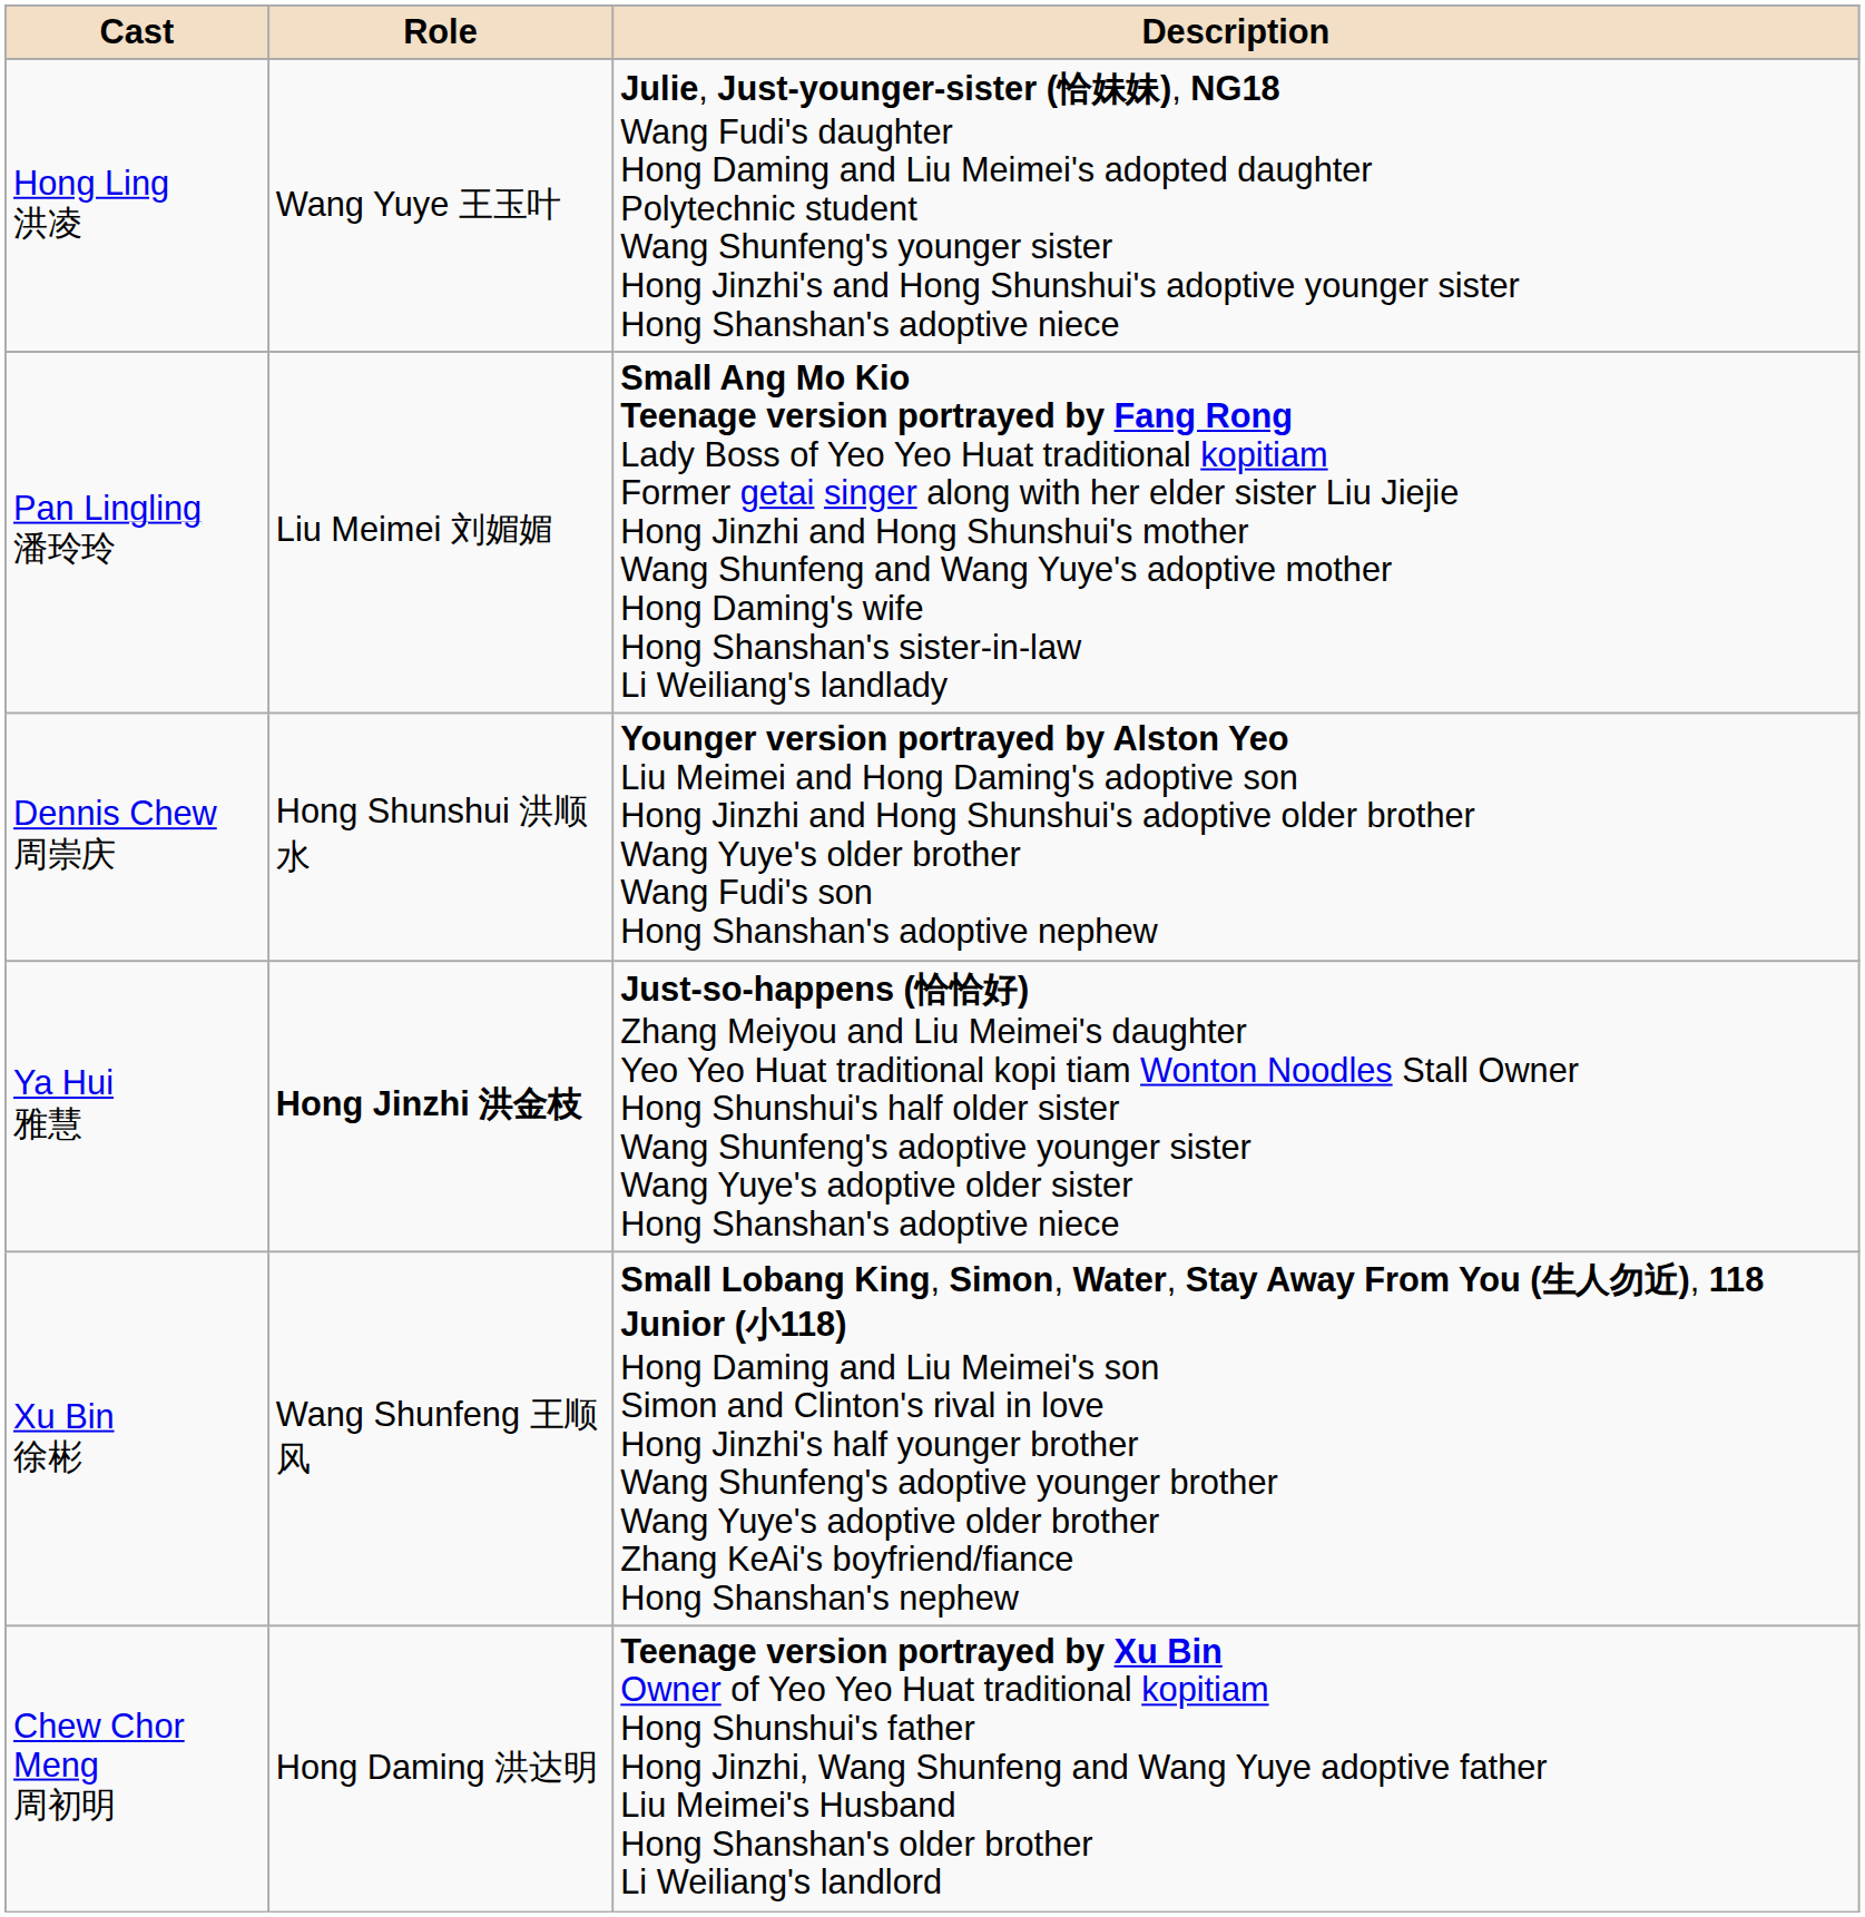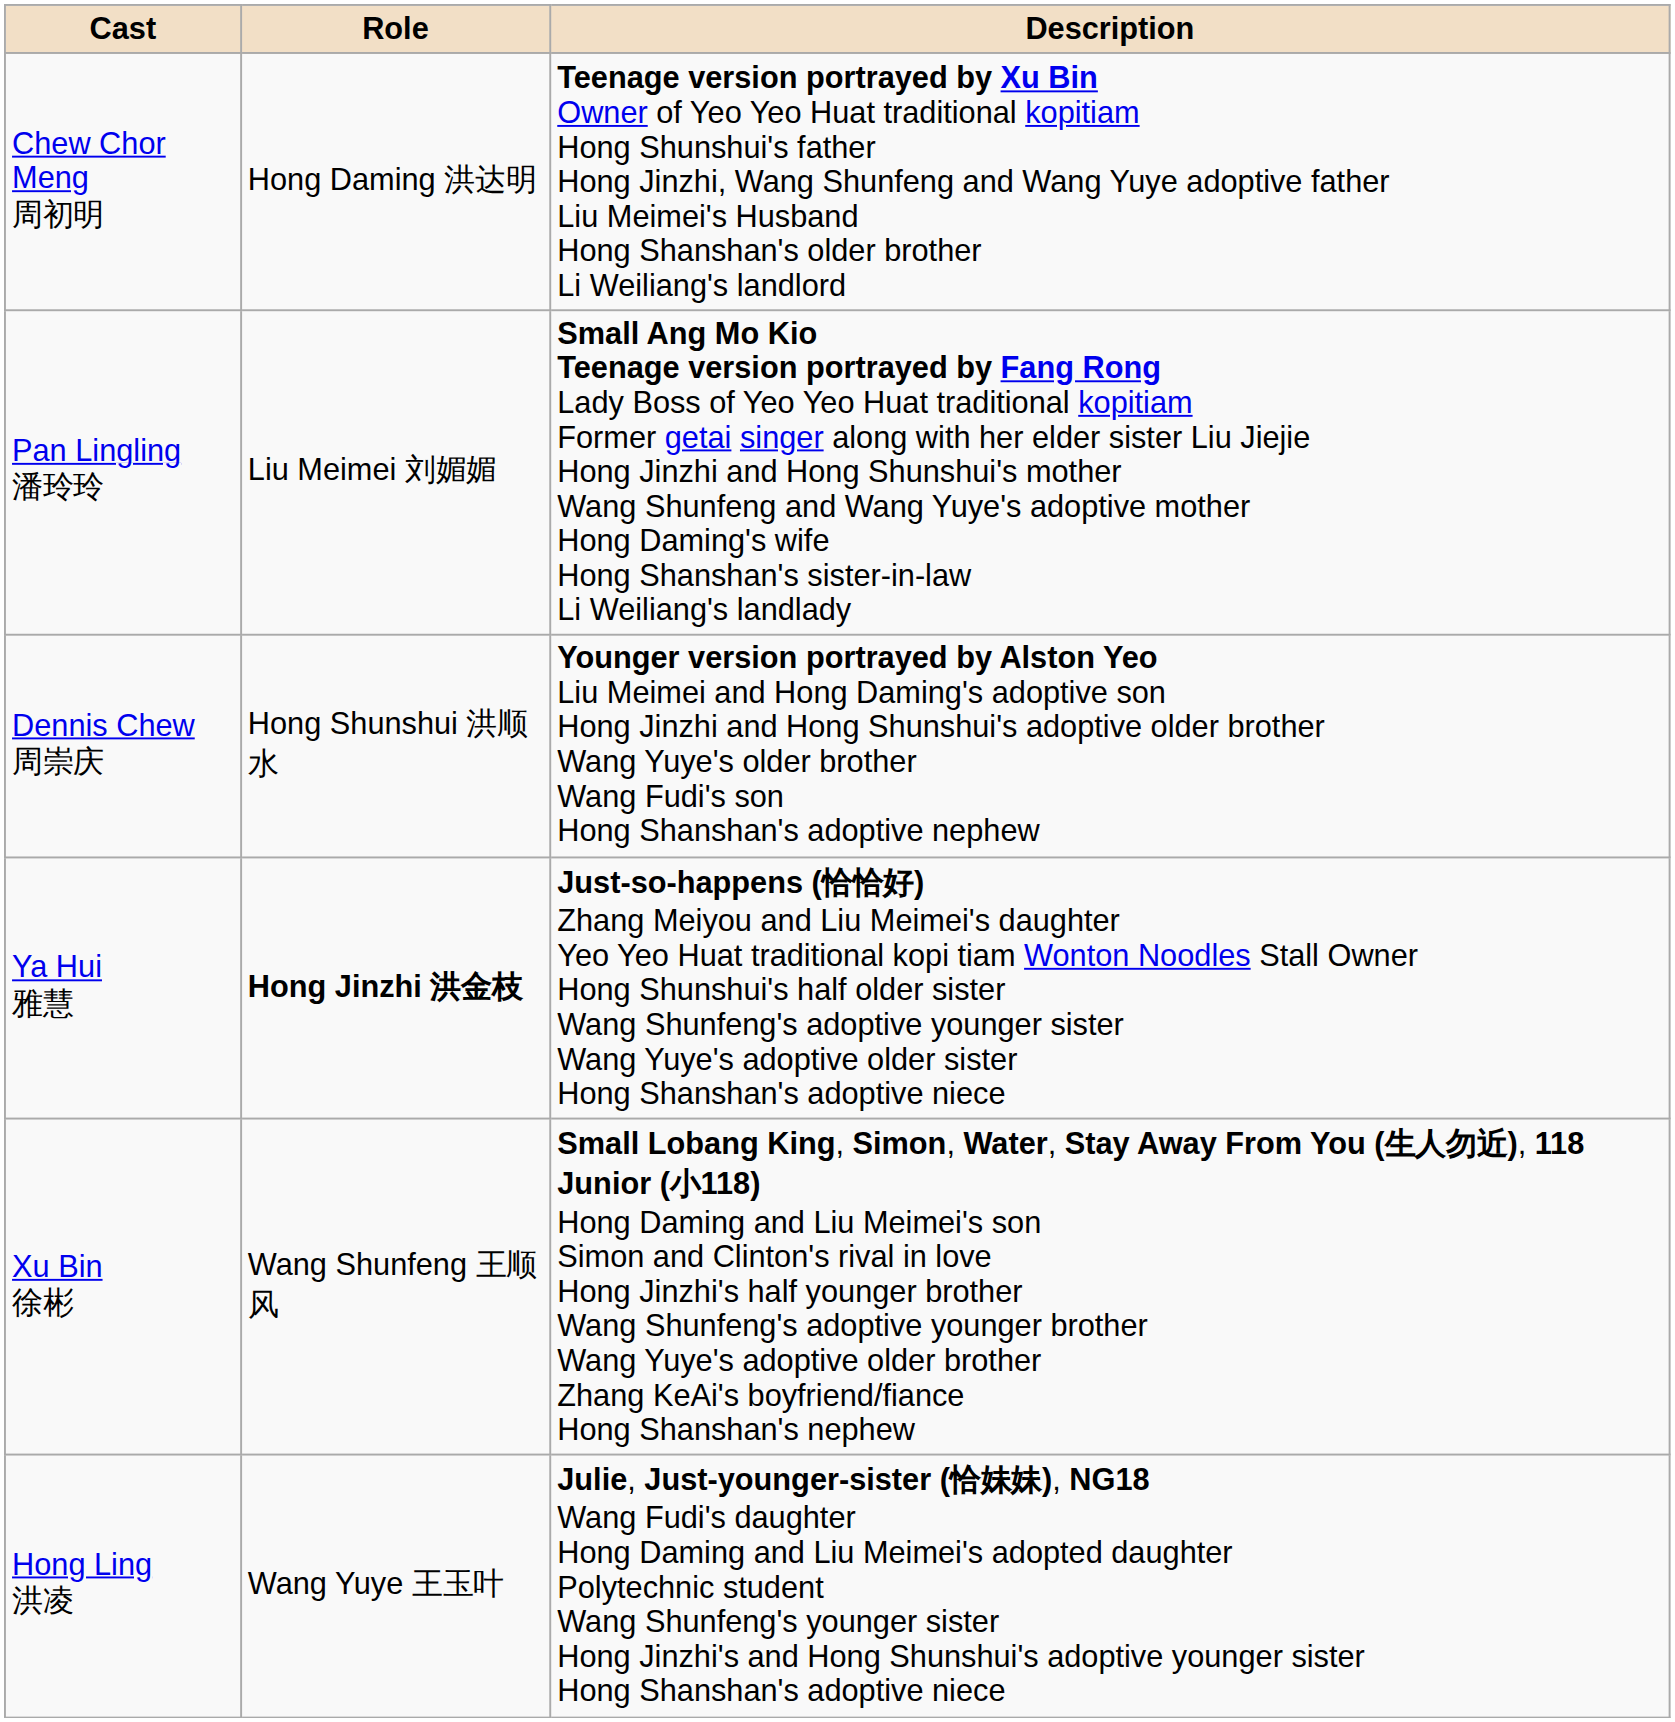 <table class="wikitable">
 <tr>
 <th style="background:#f2dfc6;">Cast</th>
 <th style="background:#f2dfc6;">Role</th>
 <th style="background:#f2dfc6;">Description</th>
 </tr>
 <tr>
-<td><a href='#'>Hong Ling</a><br>洪凌</td>
-<td>Wang Yuye 王玉叶</td>
-<td><strong>Julie</strong>, <strong>Just-younger-sister (恰妹妹)</strong>, <strong> NG18</strong><br>Wang Fudi's daughter<br>Hong Daming and Liu Meimei's adopted daughter<br>Polytechnic student <br> Wang Shunfeng's younger sister <br> Hong Jinzhi's and Hong Shunshui's adoptive younger sister <br> Hong Shanshan's adoptive niece</td>
+<td><a href='#'>Chew Chor Meng</a><br>周初明</td>
+<td>Hong Daming 洪达明</td>
+<td><strong>Teenage version portrayed by <a href='#'>Xu Bin</a></strong><br><a href='#'>Owner</a> of Yeo Yeo Huat traditional <a href='#'>kopitiam</a> <br>Hong Shunshui's father <br>Hong Jinzhi, Wang Shunfeng and Wang Yuye adoptive father <br> Liu Meimei's Husband <br> Hong Shanshan's older brother <br> Li Weiliang's landlord</td>
 </tr>
 <tr>
 <td><a href='#'>Pan Lingling</a><br>潘玲玲</td>
 <td>Liu Meimei 刘媚媚</td>
 <td><strong>Small Ang Mo Kio</strong><br><strong>Teenage version portrayed by <a href='#'>Fang Rong</a></strong><br>Lady Boss of Yeo Yeo Huat traditional <a href='#'>kopitiam</a> <br> Former <a href='#'>getai</a> <a href='#'>singer</a> along with her elder sister Liu Jiejie <br> Hong Jinzhi and Hong Shunshui's mother <br> Wang Shunfeng and Wang Yuye's adoptive mother <br> Hong Daming's wife <br> Hong Shanshan's sister-in-law <br> Li Weiliang's landlady</td>
 </tr>
 <tr>
 <td><a href='#'>Dennis Chew</a><br>周崇庆</td>
 <td>Hong Shunshui 洪顺水</td>
 <td><strong>Younger version portrayed by Alston Yeo</strong> <br> Liu Meimei and Hong Daming's adoptive son <br> Hong Jinzhi and Hong Shunshui's adoptive older brother <br> Wang Yuye's older brother <br> Wang Fudi's son <br> Hong Shanshan's adoptive nephew</td>
 </tr>
 <tr>
 <td><a href='#'>Ya Hui</a><br>雅慧</td>
 <td><strong>Hong Jinzhi 洪金枝</strong></td>
 <td><strong>Just-so-happens (恰恰好)</strong><br>Zhang Meiyou and Liu Meimei's daughter<br>Yeo Yeo Huat traditional kopi tiam <a href='#'>Wonton Noodles</a> Stall Owner <br> Hong Shunshui's half older sister <br> Wang Shunfeng's adoptive younger sister <br> Wang Yuye's adoptive older sister <br> Hong Shanshan's adoptive niece</td>
 </tr>
 <tr>
 <td><a href='#'>Xu Bin</a><br>徐彬</td>
 <td>Wang Shunfeng 王顺风</td>
 <td><strong>Small Lobang King</strong>, <strong>Simon</strong>, <strong>Water</strong>, <strong>Stay Away From You (生人勿近)</strong>, <strong>118 Junior (小118)</strong><br>Hong Daming and Liu Meimei's son <br> Simon and Clinton's rival in love <br> Hong Jinzhi's half younger brother <br> Wang Shunfeng's adoptive younger brother <br> Wang Yuye's adoptive older brother <br> Zhang KeAi's boyfriend/fiance <br> Hong Shanshan's nephew</td>
 </tr>
 <tr>
-<td><a href='#'>Chew Chor Meng</a><br>周初明</td>
-<td>Hong Daming 洪达明</td>
-<td><strong>Teenage version portrayed by <a href='#'>Xu Bin</a></strong><br><a href='#'>Owner</a> of Yeo Yeo Huat traditional <a href='#'>kopitiam</a> <br>Hong Shunshui's father <br>Hong Jinzhi, Wang Shunfeng and Wang Yuye adoptive father <br> Liu Meimei's Husband <br> Hong Shanshan's older brother <br> Li Weiliang's landlord</td>
+<td><a href='#'>Hong Ling</a><br>洪凌</td>
+<td>Wang Yuye 王玉叶</td>
+<td><strong>Julie</strong>, <strong>Just-younger-sister (恰妹妹)</strong>, <strong> NG18</strong><br>Wang Fudi's daughter<br>Hong Daming and Liu Meimei's adopted daughter<br>Polytechnic student <br> Wang Shunfeng's younger sister <br> Hong Jinzhi's and Hong Shunshui's adoptive younger sister <br> Hong Shanshan's adoptive niece</td>
 </tr>
 </table>
